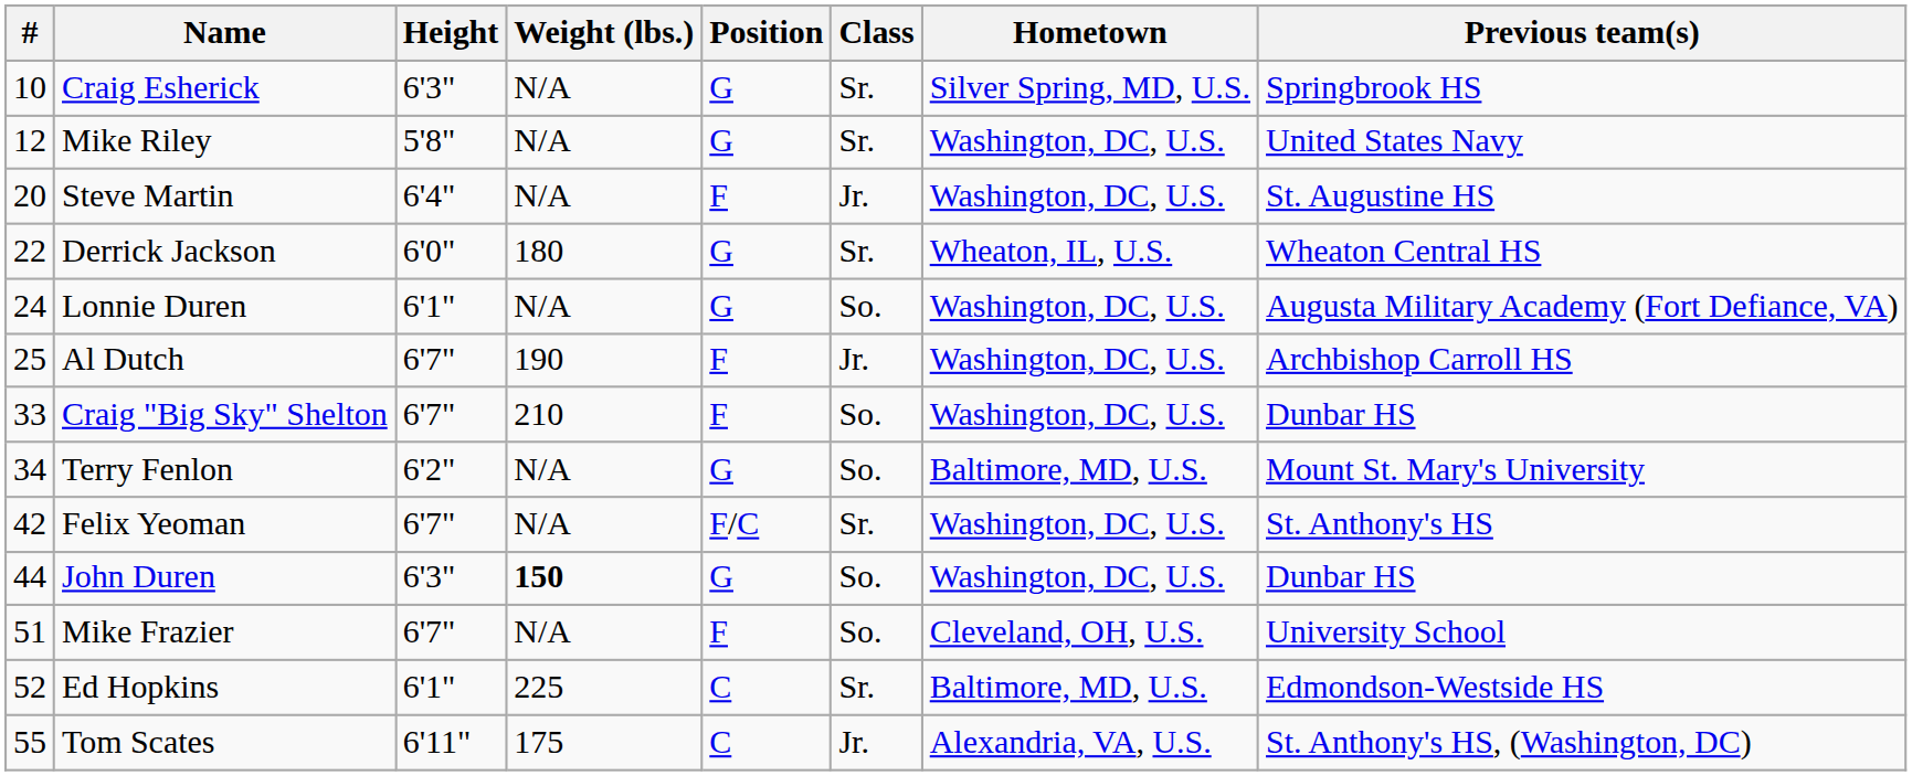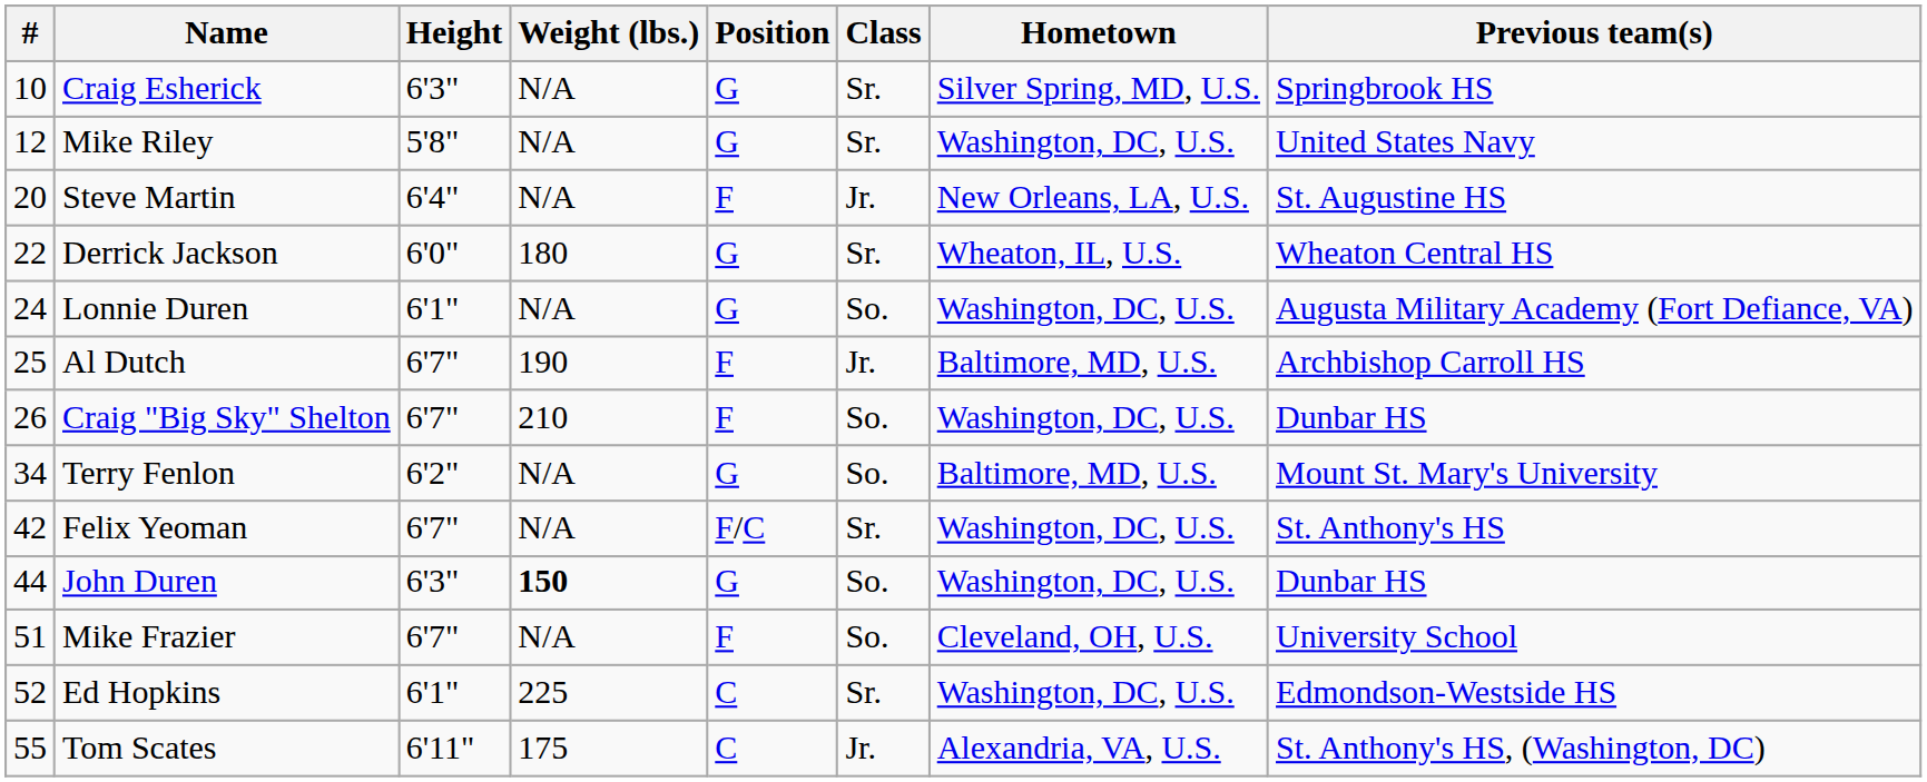 <table class="wikitable" style="font-size: 90%">
 <tr>
 <th>#</th>
 <th>Name</th>
 <th>Height</th>
 <th>Weight (lbs.)</th>
 <th>Position</th>
 <th>Class</th>
 <th>Hometown</th>
 <th>Previous team(s)</th>
 </tr>
 <tr>
 <td>10</td>
 <td><a href='#'>Craig Esherick</a></td>
 <td>6'3"</td>
 <td>N/A</td>
 <td><a href='#'>G</a></td>
 <td>Sr.</td>
 <td><a href='#'>Silver Spring, MD</a>, <a href='#'>U.S.</a></td>
 <td><a href='#'>Springbrook HS</a></td>
 </tr>
 <tr>
 <td>12</td>
 <td>Mike Riley</td>
 <td>5'8"</td>
 <td>N/A</td>
 <td><a href='#'>G</a></td>
 <td>Sr.</td>
 <td><a href='#'>Washington, DC</a>, <a href='#'>U.S.</a></td>
 <td><a href='#'>United States Navy</a></td>
 </tr>
 <tr>
 <td>20</td>
 <td>Steve Martin</td>
 <td>6'4"</td>
 <td>N/A</td>
 <td><a href='#'>F</a></td>
 <td>Jr.</td>
-<td><a href='#'>Washington, DC</a>, <a href='#'>U.S.</a></td>
+<td><a href='#'>New Orleans, LA</a>, <a href='#'>U.S.</a></td>
 <td><a href='#'>St. Augustine HS</a></td>
 </tr>
 <tr>
 <td>22</td>
 <td>Derrick Jackson</td>
 <td>6'0"</td>
 <td>180</td>
 <td><a href='#'>G</a></td>
 <td>Sr.</td>
 <td><a href='#'>Wheaton, IL</a>, <a href='#'>U.S.</a></td>
 <td><a href='#'>Wheaton Central HS</a></td>
 </tr>
 <tr>
 <td>24</td>
 <td>Lonnie Duren</td>
 <td>6'1"</td>
 <td>N/A</td>
 <td><a href='#'>G</a></td>
 <td>So.</td>
 <td><a href='#'>Washington, DC</a>, <a href='#'>U.S.</a></td>
 <td><a href='#'>Augusta Military Academy</a> (<a href='#'>Fort Defiance, VA</a>)</td>
 </tr>
 <tr>
 <td>25</td>
 <td>Al Dutch</td>
 <td>6'7"</td>
 <td>190</td>
 <td><a href='#'>F</a></td>
 <td>Jr.</td>
-<td><a href='#'>Washington, DC</a>, <a href='#'>U.S.</a></td>
+<td><a href='#'>Baltimore, MD</a>, <a href='#'>U.S.</a></td>
 <td><a href='#'>Archbishop Carroll HS</a></td>
 </tr>
 <tr>
-<td>33</td>
+<td>26</td>
 <td><a href='#'>Craig "Big Sky" Shelton</a></td>
 <td>6'7"</td>
 <td>210</td>
 <td><a href='#'>F</a></td>
 <td>So.</td>
 <td><a href='#'>Washington, DC</a>, <a href='#'>U.S.</a></td>
 <td><a href='#'>Dunbar HS</a></td>
 </tr>
 <tr>
 <td>34</td>
 <td>Terry Fenlon</td>
 <td>6'2"</td>
 <td>N/A</td>
 <td><a href='#'>G</a></td>
 <td>So.</td>
 <td><a href='#'>Baltimore, MD</a>, <a href='#'>U.S.</a></td>
 <td><a href='#'>Mount St. Mary's University</a></td>
 </tr>
 <tr>
 <td>42</td>
 <td>Felix Yeoman</td>
 <td>6'7"</td>
 <td>N/A</td>
 <td><a href='#'>F</a>/<a href='#'>C</a></td>
 <td>Sr.</td>
 <td><a href='#'>Washington, DC</a>, <a href='#'>U.S.</a></td>
 <td><a href='#'>St. Anthony's HS</a></td>
 </tr>
 <tr>
 <td>44</td>
 <td><a href='#'>John Duren</a></td>
 <td>6'3"</td>
 <td><strong>150</strong></td>
 <td><a href='#'>G</a></td>
 <td>So.</td>
 <td><a href='#'>Washington, DC</a>, <a href='#'>U.S.</a></td>
 <td><a href='#'>Dunbar HS</a></td>
 </tr>
 <tr>
 <td>51</td>
 <td>Mike Frazier</td>
 <td>6'7"</td>
 <td>N/A</td>
 <td><a href='#'>F</a></td>
 <td>So.</td>
 <td><a href='#'>Cleveland, OH</a>, <a href='#'>U.S.</a></td>
 <td><a href='#'>University School</a></td>
 </tr>
 <tr>
 <td>52</td>
 <td>Ed Hopkins</td>
 <td>6'1"</td>
 <td>225</td>
 <td><a href='#'>C</a></td>
 <td>Sr.</td>
-<td><a href='#'>Baltimore, MD</a>, <a href='#'>U.S.</a></td>
+<td><a href='#'>Washington, DC</a>, <a href='#'>U.S.</a></td>
 <td><a href='#'>Edmondson-Westside HS</a></td>
 </tr>
 <tr>
 <td>55</td>
 <td>Tom Scates</td>
 <td>6'11"</td>
 <td>175</td>
 <td><a href='#'>C</a></td>
 <td>Jr.</td>
 <td><a href='#'>Alexandria, VA</a>, <a href='#'>U.S.</a></td>
 <td><a href='#'>St. Anthony's HS</a>, (<a href='#'>Washington, DC</a>)</td>
 </tr>
 </table>
